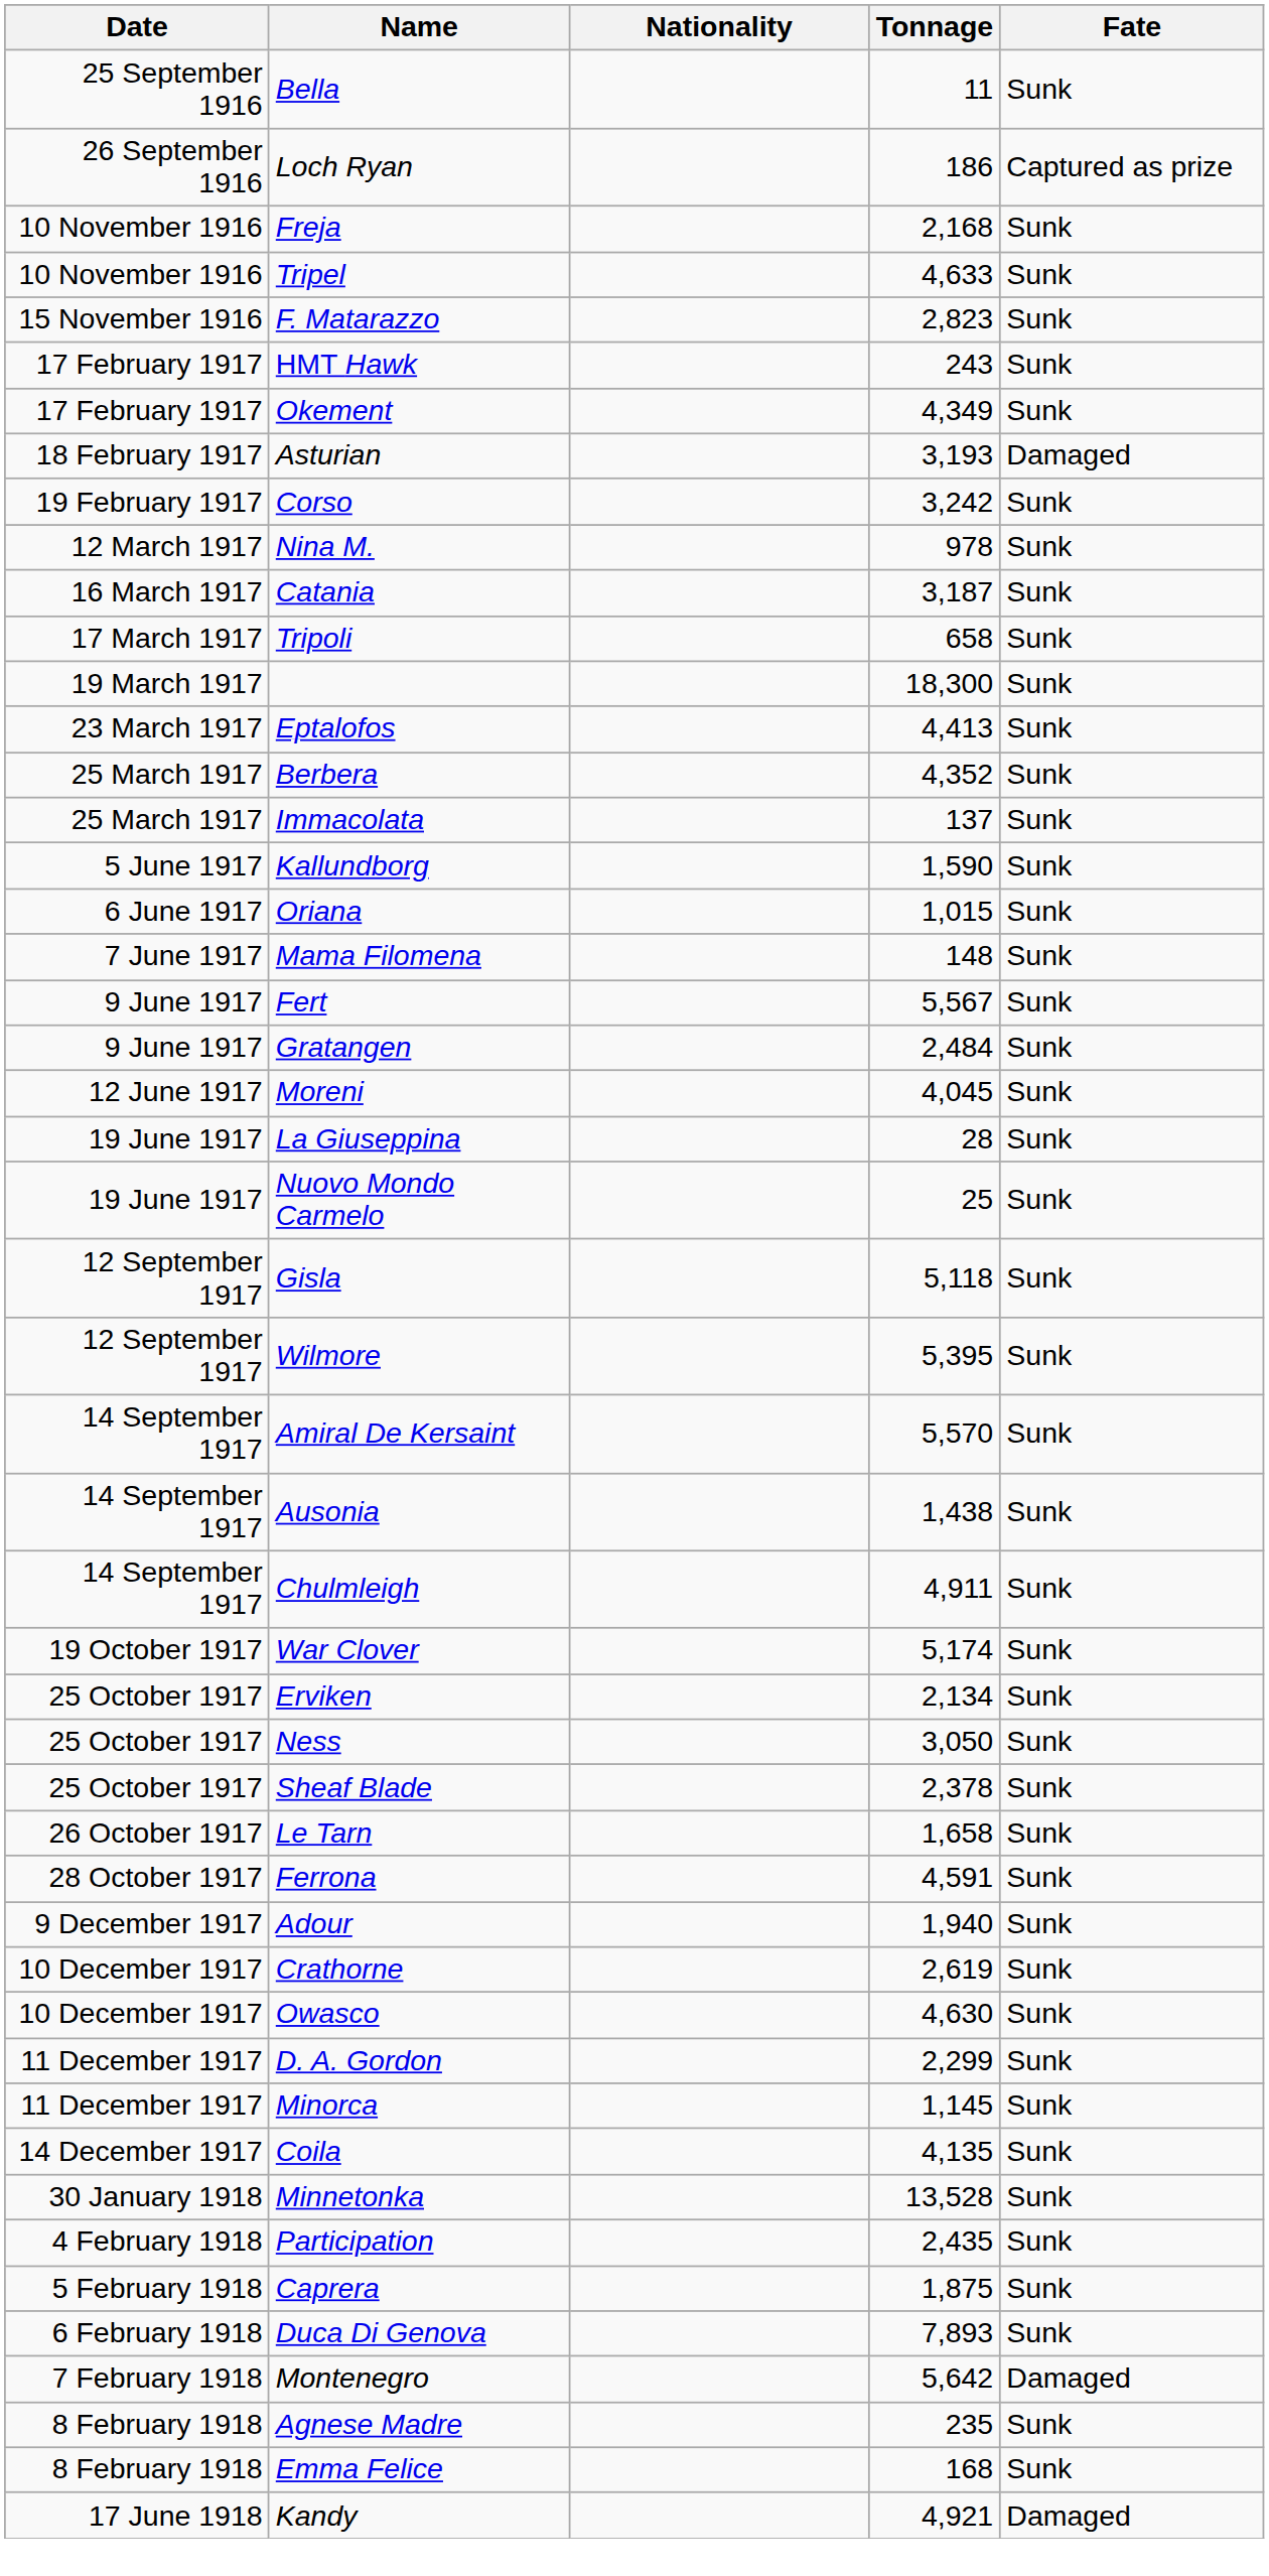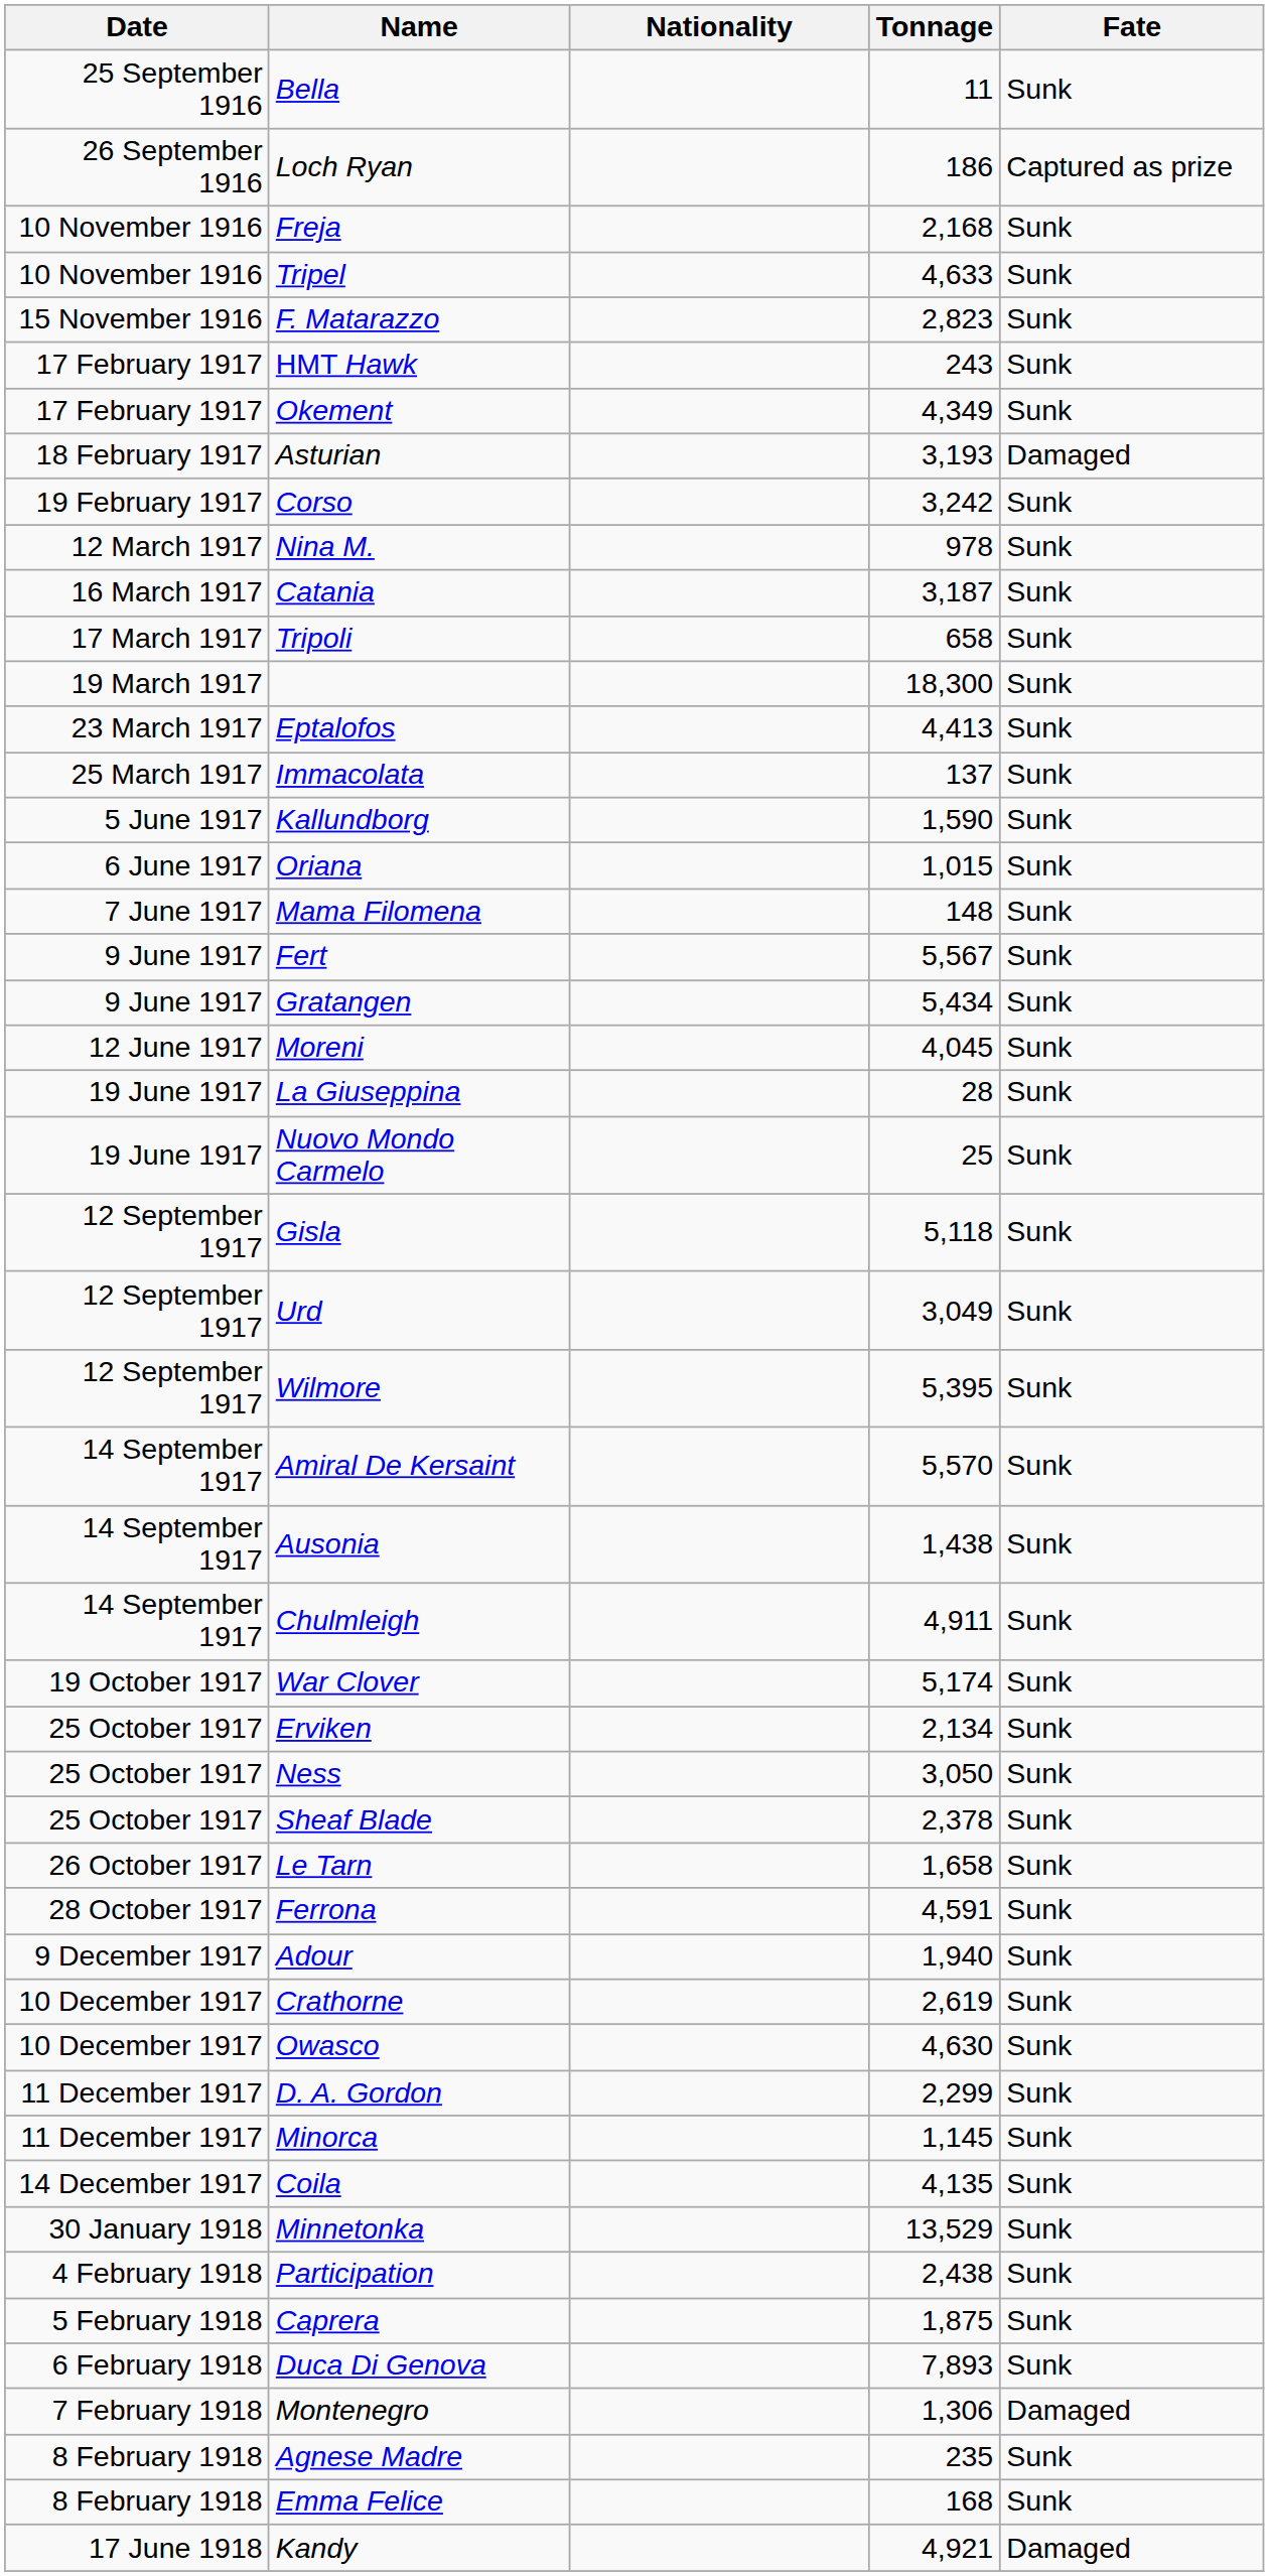 <table class="wikitable sortable">
 <tr>
 <th width="140px">Date</th>
 <th width="160px">Name</th>
 <th width="160px">Nationality</th>
 <th width="25px">Tonnage</th>
 <th width="140px">Fate</th>
 </tr>
 <tr>
 <td align="right">25 September 1916</td>
 <td align="left"><a href='#'><em>Bella</em></a></td>
 <td align="left"></td>
 <td align="right">11</td>
 <td align="left">Sunk</td>
 </tr>
 <tr>
 <td align="right">26 September 1916</td>
 <td align="left"><em>Loch Ryan</em></td>
 <td align="left"></td>
 <td align="right">186</td>
 <td align="left">Captured as prize</td>
 </tr>
 <tr>
 <td align="right">10 November 1916</td>
 <td align="left"><a href='#'><em>Freja</em></a></td>
 <td align="left"></td>
 <td align="right">2,168</td>
 <td align="left">Sunk</td>
 </tr>
 <tr>
 <td align="right">10 November 1916</td>
 <td align="left"><a href='#'><em>Tripel</em></a></td>
 <td align="left"></td>
 <td align="right">4,633</td>
 <td align="left">Sunk</td>
 </tr>
 <tr>
 <td align="right">15 November 1916</td>
 <td align="left"><a href='#'><em>F. Matarazzo</em></a></td>
 <td align="left"></td>
 <td align="right">2,823</td>
 <td align="left">Sunk</td>
 </tr>
 <tr>
 <td align="right">17 February 1917</td>
 <td align="left"><a href='#'>HMT <em>Hawk</em></a></td>
 <td align="left"></td>
 <td align="right">243</td>
 <td align="left">Sunk</td>
 </tr>
 <tr>
 <td align="right">17 February 1917</td>
 <td align="left"><a href='#'><em>Okement</em></a></td>
 <td align="left"></td>
 <td align="right">4,349</td>
 <td align="left">Sunk</td>
 </tr>
 <tr>
 <td align="right">18 February 1917</td>
 <td align="left"><em>Asturian</em></td>
 <td align="left"></td>
 <td align="right">3,193</td>
 <td align="left">Damaged</td>
 </tr>
 <tr>
 <td align="right">19 February 1917</td>
 <td align="left"><a href='#'><em>Corso</em></a></td>
 <td align="left"></td>
 <td align="right">3,242</td>
 <td align="left">Sunk</td>
 </tr>
 <tr>
 <td align="right">12 March 1917</td>
 <td align="left"><a href='#'><em>Nina M.</em></a></td>
 <td align="left"></td>
 <td align="right">978</td>
 <td align="left">Sunk</td>
 </tr>
 <tr>
 <td align="right">16 March 1917</td>
 <td align="left"><a href='#'><em>Catania</em></a></td>
 <td align="left"></td>
 <td align="right">3,187</td>
 <td align="left">Sunk</td>
 </tr>
 <tr>
 <td align="right">17 March 1917</td>
 <td align="left"><a href='#'><em>Tripoli</em></a></td>
 <td align="left"></td>
 <td align="right">658</td>
 <td align="left">Sunk</td>
 </tr>
 <tr>
 <td align="right">19 March 1917</td>
 <td align="left"></td>
 <td align="left"></td>
 <td align="right">18,300</td>
 <td align="left">Sunk</td>
 </tr>
 <tr>
 <td align="right">23 March 1917</td>
 <td align="left"><a href='#'><em>Eptalofos</em></a></td>
 <td align="left"></td>
 <td align="right">4,413</td>
 <td align="left">Sunk</td>
 </tr>
 <tr>
 <td align="right">25 March 1917</td>
-<td align="left"><a href='#'><em>Berbera</em></a></td>
-<td align="left"></td>
-<td align="right">4,352</td>
-<td align="left">Sunk</td>
-</tr>
-<tr>
-<td align="right">25 March 1917</td>
 <td align="left"><a href='#'><em>Immacolata</em></a></td>
 <td align="left"></td>
 <td align="right">137</td>
 <td align="left">Sunk</td>
 </tr>
 <tr>
 <td align="right">5 June 1917</td>
 <td align="left"><a href='#'><em>Kallundborg</em></a></td>
 <td align="left"></td>
 <td align="right">1,590</td>
 <td align="left">Sunk</td>
 </tr>
 <tr>
 <td align="right">6 June 1917</td>
 <td align="left"><a href='#'><em>Oriana</em></a></td>
 <td align="left"></td>
 <td align="right">1,015</td>
 <td align="left">Sunk</td>
 </tr>
 <tr>
 <td align="right">7 June 1917</td>
 <td align="left"><a href='#'><em>Mama Filomena</em></a></td>
 <td align="left"></td>
 <td align="right">148</td>
 <td align="left">Sunk</td>
 </tr>
 <tr>
 <td align="right">9 June 1917</td>
 <td align="left"><a href='#'><em>Fert</em></a></td>
 <td align="left"></td>
 <td align="right">5,567</td>
 <td align="left">Sunk</td>
 </tr>
 <tr>
 <td align="right">9 June 1917</td>
 <td align="left"><a href='#'><em>Gratangen</em></a></td>
 <td align="left"></td>
-<td align="right">2,484</td>
+<td align="right">5,434</td>
 <td align="left">Sunk</td>
 </tr>
 <tr>
 <td align="right">12 June 1917</td>
 <td align="left"><a href='#'><em>Moreni</em></a></td>
 <td align="left"></td>
 <td align="right">4,045</td>
 <td align="left">Sunk</td>
 </tr>
 <tr>
 <td align="right">19 June 1917</td>
 <td align="left"><a href='#'><em>La Giuseppina</em></a></td>
 <td align="left"></td>
 <td align="right">28</td>
 <td align="left">Sunk</td>
 </tr>
 <tr>
 <td align="right">19 June 1917</td>
 <td align="left"><a href='#'><em>Nuovo Mondo Carmelo</em></a></td>
 <td align="left"></td>
 <td align="right">25</td>
 <td align="left">Sunk</td>
 </tr>
 <tr>
 <td align="right">12 September 1917</td>
 <td align="left"><a href='#'><em>Gisla</em></a></td>
 <td align="left"></td>
 <td align="right">5,118</td>
+<td align="left">Sunk</td>
+</tr>
+<tr>
+<td align="right">12 September 1917</td>
+<td align="left"><a href='#'><em>Urd</em></a></td>
+<td align="left"></td>
+<td align="right">3,049</td>
 <td align="left">Sunk</td>
 </tr>
 <tr>
 <td align="right">12 September 1917</td>
 <td align="left"><a href='#'><em>Wilmore</em></a></td>
 <td align="left"></td>
 <td align="right">5,395</td>
 <td align="left">Sunk</td>
 </tr>
 <tr>
 <td align="right">14 September 1917</td>
 <td align="left"><a href='#'><em>Amiral De Kersaint</em></a></td>
 <td align="left"></td>
 <td align="right">5,570</td>
 <td align="left">Sunk</td>
 </tr>
 <tr>
 <td align="right">14 September 1917</td>
 <td align="left"><a href='#'><em>Ausonia</em></a></td>
 <td align="left"></td>
 <td align="right">1,438</td>
 <td align="left">Sunk</td>
 </tr>
 <tr>
 <td align="right">14 September 1917</td>
 <td align="left"><a href='#'><em>Chulmleigh</em></a></td>
 <td align="left"></td>
 <td align="right">4,911</td>
 <td align="left">Sunk</td>
 </tr>
 <tr>
 <td align="right">19 October 1917</td>
 <td align="left"><a href='#'><em>War Clover</em></a></td>
 <td align="left"></td>
 <td align="right">5,174</td>
 <td align="left">Sunk</td>
 </tr>
 <tr>
 <td align="right">25 October 1917</td>
 <td align="left"><a href='#'><em>Erviken</em></a></td>
 <td align="left"></td>
 <td align="right">2,134</td>
 <td align="left">Sunk</td>
 </tr>
 <tr>
 <td align="right">25 October 1917</td>
 <td align="left"><a href='#'><em>Ness</em></a></td>
 <td align="left"></td>
 <td align="right">3,050</td>
 <td align="left">Sunk</td>
 </tr>
 <tr>
 <td align="right">25 October 1917</td>
 <td align="left"><a href='#'><em>Sheaf Blade</em></a></td>
 <td align="left"></td>
 <td align="right">2,378</td>
 <td align="left">Sunk</td>
 </tr>
 <tr>
 <td align="right">26 October 1917</td>
 <td align="left"><a href='#'><em>Le Tarn</em></a></td>
 <td align="left"></td>
 <td align="right">1,658</td>
 <td align="left">Sunk</td>
 </tr>
 <tr>
 <td align="right">28 October 1917</td>
 <td align="left"><a href='#'><em>Ferrona</em></a></td>
 <td align="left"></td>
 <td align="right">4,591</td>
 <td align="left">Sunk</td>
 </tr>
 <tr>
 <td align="right">9 December 1917</td>
 <td align="left"><a href='#'><em>Adour</em></a></td>
 <td align="left"></td>
 <td align="right">1,940</td>
 <td align="left">Sunk</td>
 </tr>
 <tr>
 <td align="right">10 December 1917</td>
 <td align="left"><a href='#'><em>Crathorne</em></a></td>
 <td align="left"></td>
 <td align="right">2,619</td>
 <td align="left">Sunk</td>
 </tr>
 <tr>
 <td align="right">10 December 1917</td>
 <td align="left"><a href='#'><em>Owasco</em></a></td>
 <td align="left"></td>
 <td align="right">4,630</td>
 <td align="left">Sunk</td>
 </tr>
 <tr>
 <td align="right">11 December 1917</td>
 <td align="left"><a href='#'><em>D. A. Gordon</em></a></td>
 <td align="left"></td>
 <td align="right">2,299</td>
 <td align="left">Sunk</td>
 </tr>
 <tr>
 <td align="right">11 December 1917</td>
 <td align="left"><a href='#'><em>Minorca</em></a></td>
 <td align="left"></td>
 <td align="right">1,145</td>
 <td align="left">Sunk</td>
 </tr>
 <tr>
 <td align="right">14 December 1917</td>
 <td align="left"><a href='#'><em>Coila</em></a></td>
 <td align="left"></td>
 <td align="right">4,135</td>
 <td align="left">Sunk</td>
 </tr>
 <tr>
 <td align="right">30 January 1918</td>
 <td align="left"><a href='#'><em>Minnetonka</em></a></td>
 <td align="left"></td>
-<td align="right">13,528</td>
+<td align="right">13,529</td>
 <td align="left">Sunk</td>
 </tr>
 <tr>
 <td align="right">4 February 1918</td>
 <td align="left"><a href='#'><em>Participation</em></a></td>
 <td align="left"></td>
-<td align="right">2,435</td>
+<td align="right">2,438</td>
 <td align="left">Sunk</td>
 </tr>
 <tr>
 <td align="right">5 February 1918</td>
 <td align="left"><a href='#'><em>Caprera</em></a></td>
 <td align="left"></td>
 <td align="right">1,875</td>
 <td align="left">Sunk</td>
 </tr>
 <tr>
 <td align="right">6 February 1918</td>
 <td align="left"><a href='#'><em>Duca Di Genova</em></a></td>
 <td align="left"></td>
 <td align="right">7,893</td>
 <td align="left">Sunk</td>
 </tr>
 <tr>
 <td align="right">7 February 1918</td>
 <td align="left"><em>Montenegro</em></td>
 <td align="left"></td>
-<td align="right">5,642</td>
+<td align="right">1,306</td>
 <td align="left">Damaged</td>
 </tr>
 <tr>
 <td align="right">8 February 1918</td>
 <td align="left"><a href='#'><em>Agnese Madre</em></a></td>
 <td align="left"></td>
 <td align="right">235</td>
 <td align="left">Sunk</td>
 </tr>
 <tr>
 <td align="right">8 February 1918</td>
 <td align="left"><a href='#'><em>Emma Felice</em></a></td>
 <td align="left"></td>
 <td align="right">168</td>
 <td align="left">Sunk</td>
 </tr>
 <tr>
 <td align="right">17 June 1918</td>
 <td align="left"><em>Kandy</em></td>
 <td align="left"></td>
 <td align="right">4,921</td>
 <td align="left">Damaged</td>
 </tr>
 </table>
